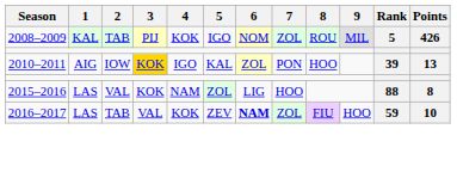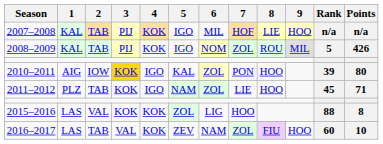 <table class="wikitable" style="text-align:center; font-size:95%">
 <tr>
 <th>Season</th>
 <th>1</th>
 <th>2</th>
 <th>3</th>
 <th>4</th>
 <th>5</th>
 <th>6</th>
 <th>7</th>
 <th>8</th>
 <th>9</th>
 <th>Rank</th>
 <th>Points</th>
+</tr>
+<tr>
+<td><a href='#'>2007–2008</a></td>
+<td bgcolor="#dfffdf"><a href='#'>KAL</a><br></td>
+<td bgcolor="#ffdf9f"><a href='#'>TAB</a><br></td>
+<td bgcolor="#ffffbf"><a href='#'>PIJ</a><br></td>
+<td bgcolor="#ffdf9f"><a href='#'>KOK</a><br></td>
+<td><a href='#'>IGO</a><br></td>
+<td><a href='#'>MIL</a><br></td>
+<td bgcolor="#ffdf9f"><a href='#'>HOF</a><br></td>
+<td bgcolor="#ffffbf"><a href='#'>LIE</a><br></td>
+<td bgcolor="#ffffbf"><a href='#'>HOO</a><br></td>
+<th>n/a</th>
+<th>n/a</th>
 </tr>
 <tr>
 <td><a href='#'>2008–2009</a></td>
 <td bgcolor="#dfffdf"><a href='#'>KAL</a><br></td>
 <td bgcolor="#dfffdf"><a href='#'>TAB</a><br></td>
 <td bgcolor="#ffffbf"><a href='#'>PIJ</a><br></td>
 <td><a href='#'>KOK</a><br></td>
 <td><a href='#'>IGO</a><br></td>
 <td bgcolor="#ffffbf"><a href='#'>NOM</a><br></td>
 <td bgcolor="#dfffdf"><a href='#'>ZOL</a><br></td>
 <td bgcolor="#dfffdf"><a href='#'>ROU</a><br></td>
 <td bgcolor="#dfdfdf"><a href='#'>MIL</a><br></td>
 <th>5</th>
 <th>426</th>
 </tr>
 <tr>
 <td colspan=10></td>
 <th></th>
 <th></th>
 </tr>
 <tr>
 <td><a href='#'>2010–2011</a></td>
 <td><a href='#'>AIG</a><br></td>
 <td><a href='#'>IOW</a><br></td>
 <td style="background: gold;"><a href='#'>KOK</a><br></td>
 <td><a href='#'>IGO</a><br></td>
 <td><a href='#'>KAL</a><br></td>
 <td bgcolor="#ffffbf"><a href='#'>ZOL</a><br></td>
 <td><a href='#'>PON</a><br></td>
 <td><a href='#'>HOO</a><br></td>
 <td colspan=1></td>
 <th>39</th>
-<th>13</th>
+<th>80</th>
+</tr>
+<tr>
+<td><a href='#'>2011–2012</a></td>
+<td><a href='#'>PLZ</a><br></td>
+<td><a href='#'>TAB</a><br></td>
+<td><a href='#'>KOK</a><br></td>
+<td><a href='#'>IGO</a><br></td>
+<td bgcolor="#dfffdf"><a href='#'>NAM</a><br></td>
+<td bgcolor="#dfffdf"><a href='#'>ZOL</a><br></td>
+<td><a href='#'>LIE</a><br></td>
+<td><a href='#'>HOO</a><br></td>
+<td colspan=1></td>
+<th>45</th>
+<th>71</th>
 </tr>
 <tr>
 <td colspan=10></td>
 <th></th>
 <th></th>
 </tr>
 <tr>
 <td><a href='#'>2015–2016</a></td>
 <td><a href='#'>LAS</a><br></td>
 <td><a href='#'>VAL</a><br></td>
 <td><a href='#'>KOK</a><br></td>
-<td><a href='#'>NAM</a><br></td>
+<td><a href='#'>KOK</a><br></td>
 <td bgcolor="#dfffdf"><a href='#'>ZOL</a><br></td>
 <td><a href='#'>LIG</a><br></td>
 <td><a href='#'>HOO</a><br></td>
 <td colspan=2></td>
 <th>88</th>
 <th>8</th>
 </tr>
 <tr>
 <td><a href='#'>2016–2017</a></td>
 <td><a href='#'>LAS</a><br></td>
 <td><a href='#'>TAB</a><br></td>
 <td><a href='#'>VAL</a><br></td>
 <td><a href='#'>KOK</a><br></td>
 <td><a href='#'>ZEV</a><br></td>
-<td><strong><a href='#'>NAM</a><br></strong></td>
+<td><a href='#'>NAM</a><br></td>
 <td bgcolor="#dfffdf"><a href='#'>ZOL</a><br></td>
 <td bgcolor="#efcfff"><a href='#'>FIU</a><br></td>
 <td><a href='#'>HOO</a><br></td>
-<th>59</th>
+<th>60</th>
 <th>10</th>
 </tr>
 </table>
